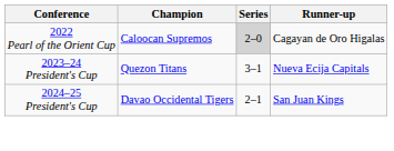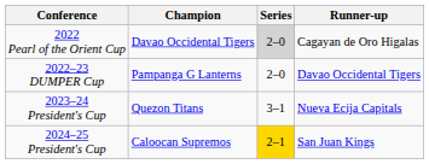 <table class="wikitable">
 <tr>
 <th>Conference</th>
 <th>Champion</th>
 <th>Series</th>
 <th>Runner-up</th>
 </tr>
 <tr>
 <td align=center><a href='#'>2022</a> <br> <em>Pearl of the Orient Cup</em></td>
-<td><a href='#'>Caloocan Supremos</a></td>
+<td><a href='#'>Davao Occidental Tigers</a></td>
 <td align=center style="background: lightgrey;">2–0</td>
 <td>Cagayan de Oro Higalas</td>
+</tr>
+<tr>
+<td align=center><a href='#'>2022–23</a> <br> <em>DUMPER Cup</em></td>
+<td><a href='#'>Pampanga G Lanterns</a></td>
+<td align=center>2–0</td>
+<td><a href='#'>Davao Occidental Tigers</a></td>
 </tr>
 <tr>
 <td align=center><a href='#'>2023–24</a> <br> <em>President's Cup</em></td>
 <td><a href='#'>Quezon Titans</a></td>
 <td align=center>3–1</td>
 <td><a href='#'>Nueva Ecija Capitals</a></td>
 </tr>
 <tr>
 <td align=center><a href='#'>2024–25</a> <br> <em>President's Cup</em></td>
-<td><a href='#'>Davao Occidental Tigers</a></td>
-<td align=center>2–1</td>
+<td><a href='#'>Caloocan Supremos</a></td>
+<td align=center style="background: gold;">2–1</td>
 <td><a href='#'>San Juan Kings</a></td>
 </tr>
 </table>
